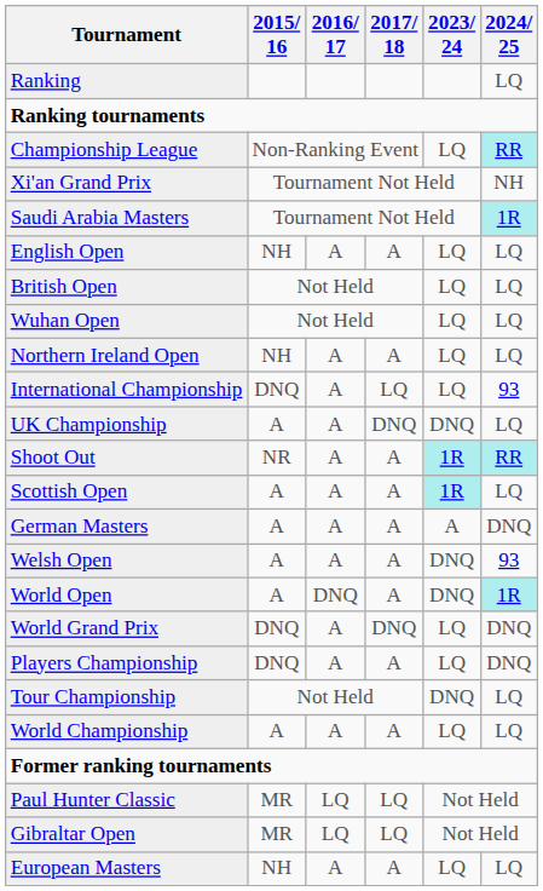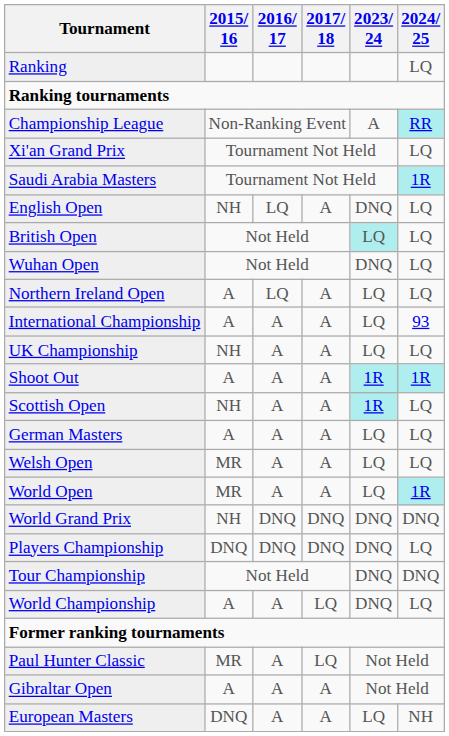 <table class="wikitable" style="font-size:85%;">
 <tr>
 <th>Tournament</th>
 <th><a href='#'>2015/<br>16</a></th>
 <th><a href='#'>2016/<br>17</a></th>
 <th><a href='#'>2017/<br>18</a></th>
 <th><a href='#'>2023/<br>24</a></th>
 <th><a href='#'>2024/<br>25</a></th>
 </tr>
 <tr>
 <td style="background:#EFEFEF;"><a href='#'>Ranking</a></td>
 <td align="center"></td>
 <td align="center"></td>
 <td align="center"></td>
 <td align="center"></td>
 <td align="center" style="color:#555555;">LQ</td>
 </tr>
 <tr>
 <td colspan="10"><strong>Ranking tournaments</strong></td>
 </tr>
 <tr>
 <td style="background:#EFEFEF;"><a href='#'>Championship League</a></td>
 <td align="center" colspan="3" style="color:#555555;">Non-Ranking Event</td>
-<td align="center" style="color:#555555;">LQ</td>
+<td align="center" style="color:#555555;">A</td>
 <td align="center" style="background:#afeeee;"><a href='#'>RR</a></td>
 </tr>
 <tr>
 <td style="background:#EFEFEF;"><a href='#'>Xi'an Grand Prix</a></td>
 <td align="center" colspan="4" style="color:#555555;">Tournament Not Held</td>
-<td align="center" style="color:#555555;">NH</td>
+<td align="center" style="color:#555555;">LQ</td>
 </tr>
 <tr>
 <td style="background:#EFEFEF;"><a href='#'>Saudi Arabia Masters</a></td>
 <td align="center" colspan="4" style="color:#555555;">Tournament Not Held</td>
 <td align="center" style="background:#afeeee;"><a href='#'>1R</a></td>
 </tr>
 <tr>
 <td style="background:#EFEFEF;"><a href='#'>English Open</a></td>
 <td align="center" style="color:#555555;">NH</td>
+<td align="center" style="color:#555555;">LQ</td>
 <td align="center" style="color:#555555;">A</td>
+<td align="center" style="color:#555555;">DNQ</td>
+<td align="center" style="color:#555555;">LQ</td>
+</tr>
+<tr>
+<td style="background:#EFEFEF;"><a href='#'>British Open</a></td>
+<td align="center" colspan="3" style="color:#555555;">Not Held</td>
+<td align="center" style="background: paleturquoise; color:#555555;">LQ</td>
+<td align="center" style="color:#555555;">LQ</td>
+</tr>
+<tr>
+<td style="background:#EFEFEF;"><a href='#'>Wuhan Open</a></td>
+<td align="center" colspan="3" style="color:#555555;">Not Held</td>
+<td align="center" style="color:#555555;">DNQ</td>
+<td align="center" style="color:#555555;">LQ</td>
+</tr>
+<tr>
+<td style="background:#EFEFEF;"><a href='#'>Northern Ireland Open</a></td>
+<td align="center" style="color:#555555;">A</td>
+<td align="center" style="color:#555555;">LQ</td>
 <td align="center" style="color:#555555;">A</td>
 <td align="center" style="color:#555555;">LQ</td>
 <td align="center" style="color:#555555;">LQ</td>
 </tr>
 <tr>
-<td style="background:#EFEFEF;"><a href='#'>British Open</a></td>
-<td align="center" colspan="3" style="color:#555555;">Not Held</td>
+<td style="background:#EFEFEF;"><a href='#'>International Championship</a></td>
+<td align="center" style="color:#555555;">A</td>
+<td align="center" style="color:#555555;">A</td>
+<td align="center" style="color:#555555;">A</td>
 <td align="center" style="color:#555555;">LQ</td>
-<td align="center" style="color:#555555;">LQ</td>
+<td align="center"><a href='#'>93</a></td>
 </tr>
 <tr>
-<td style="background:#EFEFEF;"><a href='#'>Wuhan Open</a></td>
-<td align="center" colspan="3" style="color:#555555;">Not Held</td>
-<td align="center" style="color:#555555;">LQ</td>
-<td align="center" style="color:#555555;">LQ</td>
-</tr>
-<tr>
-<td style="background:#EFEFEF;"><a href='#'>Northern Ireland Open</a></td>
+<td style="background:#EFEFEF;"><a href='#'>UK Championship</a></td>
 <td align="center" style="color:#555555;">NH</td>
 <td align="center" style="color:#555555;">A</td>
 <td align="center" style="color:#555555;">A</td>
 <td align="center" style="color:#555555;">LQ</td>
 <td align="center" style="color:#555555;">LQ</td>
 </tr>
 <tr>
-<td style="background:#EFEFEF;"><a href='#'>International Championship</a></td>
-<td align="center" style="color:#555555;">DNQ</td>
+<td style="background:#EFEFEF;"><a href='#'>Shoot Out</a></td>
 <td align="center" style="color:#555555;">A</td>
-<td align="center" style="color:#555555;">LQ</td>
-<td align="center" style="color:#555555;">LQ</td>
-<td align="center"><a href='#'>93</a></td>
-</tr>
-<tr>
-<td style="background:#EFEFEF;"><a href='#'>UK Championship</a></td>
-<td align="center" style="color:#555555;">A</td>
-<td align="center" style="color:#555555;">A</td>
-<td align="center" style="color:#555555;">DNQ</td>
-<td align="center" style="color:#555555;">DNQ</td>
-<td align="center" style="color:#555555;">LQ</td>
-</tr>
-<tr>
-<td style="background:#EFEFEF;"><a href='#'>Shoot Out</a></td>
-<td align="center" style="color:#555555;">NR</td>
 <td align="center" style="color:#555555;">A</td>
 <td align="center" style="color:#555555;">A</td>
 <td align="center" style="background:#afeeee;"><a href='#'>1R</a></td>
-<td align="center" style="background:#afeeee;"><a href='#'>RR</a></td>
+<td align="center" style="background:#afeeee;"><a href='#'>1R</a></td>
 </tr>
 <tr>
 <td style="background:#EFEFEF;"><a href='#'>Scottish Open</a></td>
-<td align="center" style="color:#555555;">A</td>
+<td align="center" style="color:#555555;">NH</td>
 <td align="center" style="color:#555555;">A</td>
 <td align="center" style="color:#555555;">A</td>
 <td align="center" style="background:#afeeee;"><a href='#'>1R</a></td>
 <td align="center" style="color:#555555;">LQ</td>
 </tr>
 <tr>
 <td style="background:#EFEFEF;"><a href='#'>German Masters</a></td>
 <td align="center" style="color:#555555;">A</td>
 <td align="center" style="color:#555555;">A</td>
 <td align="center" style="color:#555555;">A</td>
-<td align="center" style="color:#555555;">A</td>
-<td align="center" style="color:#555555;">DNQ</td>
+<td align="center" style="color:#555555;">LQ</td>
+<td align="center" style="color:#555555;">LQ</td>
 </tr>
 <tr>
 <td style="background:#EFEFEF;"><a href='#'>Welsh Open</a></td>
+<td align="center" style="color:#555555;">MR</td>
 <td align="center" style="color:#555555;">A</td>
 <td align="center" style="color:#555555;">A</td>
-<td align="center" style="color:#555555;">A</td>
-<td align="center" style="color:#555555;">DNQ</td>
-<td align="center"><a href='#'>93</a></td>
+<td align="center" style="color:#555555;">LQ</td>
+<td align="center" style="color:#555555;">LQ</td>
 </tr>
 <tr>
 <td style="background:#EFEFEF;"><a href='#'>World Open</a></td>
+<td align="center" style="color:#555555;">MR</td>
 <td align="center" style="color:#555555;">A</td>
-<td align="center" style="color:#555555;">DNQ</td>
 <td align="center" style="color:#555555;">A</td>
-<td align="center" style="color:#555555;">DNQ</td>
+<td align="center" style="color:#555555;">LQ</td>
 <td align="center" style="background:#afeeee;"><a href='#'>1R</a></td>
 </tr>
 <tr>
 <td style="background:#EFEFEF;"><a href='#'>World Grand Prix</a></td>
+<td align="center" style="color:#555555;">NH</td>
 <td align="center" style="color:#555555;">DNQ</td>
-<td align="center" style="color:#555555;">A</td>
 <td align="center" style="color:#555555;">DNQ</td>
-<td align="center" style="color:#555555;">LQ</td>
+<td align="center" style="color:#555555;">DNQ</td>
 <td align="center" style="color:#555555;">DNQ</td>
 </tr>
 <tr>
 <td style="background:#EFEFEF;"><a href='#'>Players Championship</a></td>
 <td align="center" style="color:#555555;">DNQ</td>
-<td align="center" style="color:#555555;">A</td>
-<td align="center" style="color:#555555;">A</td>
+<td align="center" style="color:#555555;">DNQ</td>
+<td align="center" style="color:#555555;">DNQ</td>
+<td align="center" style="color:#555555;">DNQ</td>
 <td align="center" style="color:#555555;">LQ</td>
-<td align="center" style="color:#555555;">DNQ</td>
 </tr>
 <tr>
 <td style="background:#EFEFEF;"><a href='#'>Tour Championship</a></td>
 <td align="center" colspan="3" style="color:#555555;">Not Held</td>
 <td align="center" style="color:#555555;">DNQ</td>
-<td align="center" style="color:#555555;">LQ</td>
+<td align="center" style="color:#555555;">DNQ</td>
 </tr>
 <tr>
 <td style="background:#EFEFEF;"><a href='#'>World Championship</a></td>
 <td align="center" style="color:#555555;">A</td>
 <td align="center" style="color:#555555;">A</td>
-<td align="center" style="color:#555555;">A</td>
 <td align="center" style="color:#555555;">LQ</td>
+<td align="center" style="color:#555555;">DNQ</td>
 <td align="center" style="color:#555555;">LQ</td>
 </tr>
 <tr>
 <td colspan="10"><strong>Former ranking tournaments</strong></td>
 </tr>
 <tr>
 <td style="background:#EFEFEF;"><a href='#'>Paul Hunter Classic</a></td>
 <td align="center" style="color:#555555;">MR</td>
-<td align="center" style="color:#555555;">LQ</td>
+<td align="center" style="color:#555555;">A</td>
 <td align="center" style="color:#555555;">LQ</td>
 <td align="center" colspan="2" style="color:#555555;">Not Held</td>
 </tr>
 <tr>
 <td style="background:#EFEFEF;"><a href='#'>Gibraltar Open</a></td>
-<td align="center" style="color:#555555;">MR</td>
-<td align="center" style="color:#555555;">LQ</td>
-<td align="center" style="color:#555555;">LQ</td>
+<td align="center" style="color:#555555;">A</td>
+<td align="center" style="color:#555555;">A</td>
+<td align="center" style="color:#555555;">A</td>
 <td align="center" colspan="2" style="color:#555555;">Not Held</td>
 </tr>
 <tr>
 <td style="background:#EFEFEF;"><a href='#'>European Masters</a></td>
-<td align="center" style="color:#555555;">NH</td>
+<td align="center" style="color:#555555;">DNQ</td>
 <td align="center" style="color:#555555;">A</td>
 <td align="center" style="color:#555555;">A</td>
 <td align="center" style="color:#555555;">LQ</td>
-<td align="center" style="color:#555555;">LQ</td>
+<td align="center" style="color:#555555;">NH</td>
 </tr>
 </table>
